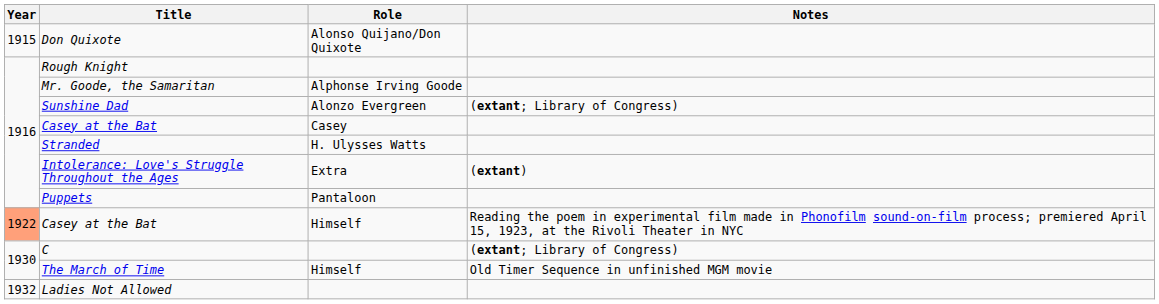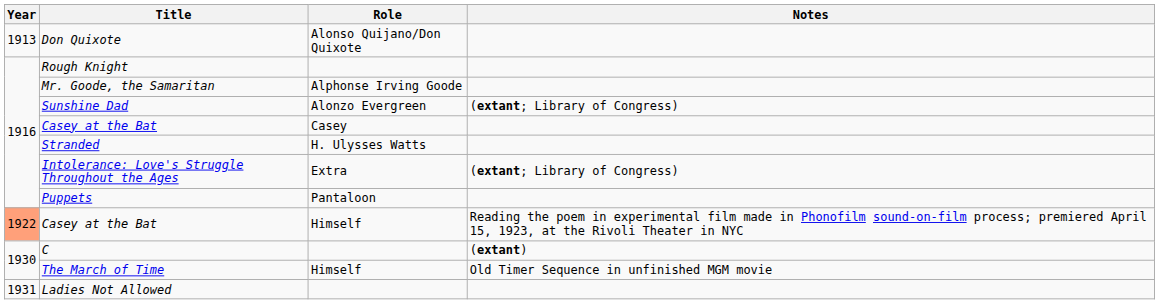 <table class="wikitable sortable">
 <tr>
 <th>Year</th>
 <th>Title</th>
 <th>Role</th>
 <th class="unsortable">Notes</th>
 </tr>
 <tr>
-<td>1915</td>
+<td>1913</td>
 <td><em>Don Quixote</em></td>
 <td>Alonso Quijano/Don Quixote</td>
 <td></td>
 </tr>
 <tr>
 <td rowspan="7">1916</td>
 <td><em>Rough Knight</em></td>
 <td></td>
 <td></td>
 </tr>
 <tr>
 <td><em>Mr. Goode, the Samaritan</em></td>
 <td>Alphonse Irving Goode</td>
 <td></td>
 </tr>
 <tr>
 <td><em><a href='#'>Sunshine Dad</a></em></td>
 <td>Alonzo Evergreen</td>
 <td>(<strong>extant</strong>; Library of Congress)</td>
 </tr>
 <tr>
 <td><em><a href='#'>Casey at the Bat</a></em></td>
 <td>Casey</td>
 <td></td>
 </tr>
 <tr>
 <td><em><a href='#'>Stranded</a></em></td>
 <td>H. Ulysses Watts</td>
 <td></td>
 </tr>
 <tr>
 <td><em><a href='#'>Intolerance: Love's Struggle Throughout the Ages</a></em></td>
 <td>Extra</td>
-<td>(<strong>extant</strong>)</td>
+<td>(<strong>extant</strong>; Library of Congress)</td>
 </tr>
 <tr>
 <td><em><a href='#'>Puppets</a></em></td>
 <td>Pantaloon</td>
 <td></td>
 </tr>
 <tr>
 <td style="background: lightsalmon;">1922</td>
 <td><em>Casey at the Bat</em></td>
 <td>Himself</td>
 <td>Reading the poem in experimental film made in <a href='#'>Phonofilm</a> <a href='#'>sound-on-film</a> process; premiered April 15, 1923, at the Rivoli Theater in NYC</td>
 </tr>
 <tr>
 <td rowspan="2">1930</td>
 <td><em>C</em></td>
 <td></td>
-<td>(<strong>extant</strong>; Library of Congress)</td>
+<td>(<strong>extant</strong>)</td>
 </tr>
 <tr>
 <td><em><a href='#'>The March of Time</a></em></td>
 <td>Himself</td>
 <td>Old Timer Sequence in unfinished MGM movie</td>
 </tr>
 <tr>
-<td>1932</td>
+<td>1931</td>
 <td><em>Ladies Not Allowed</em></td>
 <td></td>
 <td></td>
 </tr>
 </table>
